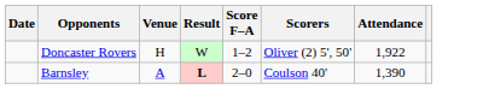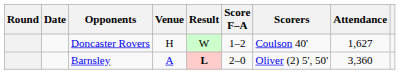 <table class="wikitable sortable plainrowheaders" style="text-align:center">
 <tr>
+<th scope=col>Round</th>
 <th scope=col>Date</th>
 <th scope=col>Opponents</th>
 <th scope=col>Venue</th>
 <th scope=col>Result</th>
 <th scope=col>Score<br>F–A</th>
 <th scope=col class=unsortable>Scorers</th>
 <th scope=col>Attendance</th>
 <th scope=col class=unsortable></th>
 </tr>
 <tr>
+<th scope=row></th>
 <td align=left></td>
 <td align=left><a href='#'>Doncaster Rovers</a></td>
 <td>H</td>
 <td bgcolor=#CCFFCC>W</td>
 <td>1–2</td>
-<td align=left><a href='#'>Oliver</a> (2) 5', 50'</td>
-<td>1,922</td>
+<td align=left><a href='#'>Coulson</a> 40'</td>
+<td>1,627</td>
 <td></td>
 </tr>
 <tr>
+<th scope=row></th>
 <td align=left></td>
 <td align=left><a href='#'>Barnsley</a></td>
 <td><a href='#'>A</a></td>
 <td bgcolor=#FFCCCC><strong>L</strong></td>
 <td>2–0</td>
-<td align=left><a href='#'>Coulson</a> 40'</td>
-<td>1,390</td>
+<td align=left><a href='#'>Oliver</a> (2) 5', 50'</td>
+<td>3,360</td>
 <td></td>
 </tr>
 </table>
